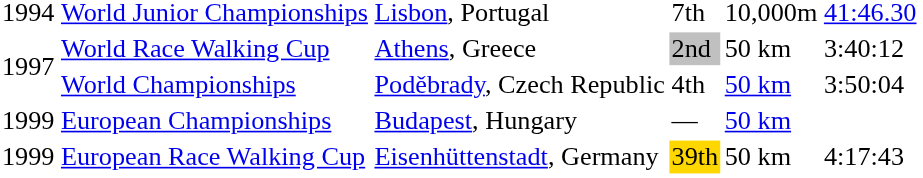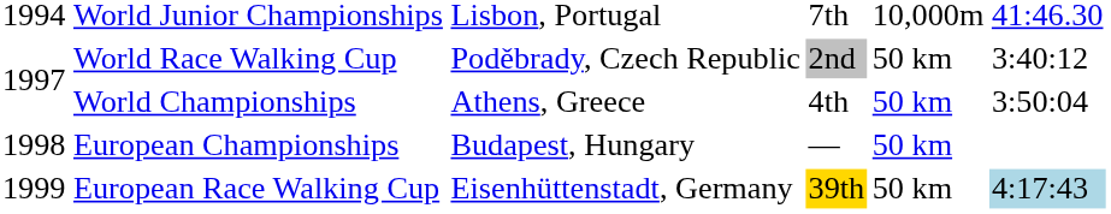 <table>
 <tr>
 <td>1994</td>
 <td><a href='#'>World Junior Championships</a></td>
 <td><a href='#'>Lisbon</a>, Portugal</td>
 <td>7th</td>
 <td>10,000m</td>
 <td><a href='#'>41:46.30</a></td>
 </tr>
 <tr>
 <td rowspan=2>1997</td>
 <td><a href='#'>World Race Walking Cup</a></td>
-<td><a href='#'>Athens</a>, Greece</td>
+<td><a href='#'>Poděbrady</a>, Czech Republic</td>
 <td bgcolor="silver">2nd</td>
 <td>50 km</td>
 <td>3:40:12</td>
 </tr>
 <tr>
 <td><a href='#'>World Championships</a></td>
-<td><a href='#'>Poděbrady</a>, Czech Republic</td>
+<td><a href='#'>Athens</a>, Greece</td>
 <td>4th</td>
 <td><a href='#'>50 km</a></td>
 <td>3:50:04</td>
 </tr>
 <tr>
-<td>1999</td>
+<td>1998</td>
 <td><a href='#'>European Championships</a></td>
 <td><a href='#'>Budapest</a>, Hungary</td>
 <td>—</td>
 <td><a href='#'>50 km</a></td>
 <td></td>
 </tr>
 <tr>
 <td>1999</td>
 <td><a href='#'>European Race Walking Cup</a></td>
 <td><a href='#'>Eisenhüttenstadt</a>, Germany</td>
 <td style="background: gold;">39th</td>
 <td>50 km</td>
-<td>4:17:43</td>
+<td style="background: lightblue;">4:17:43</td>
 </tr>
 </table>
